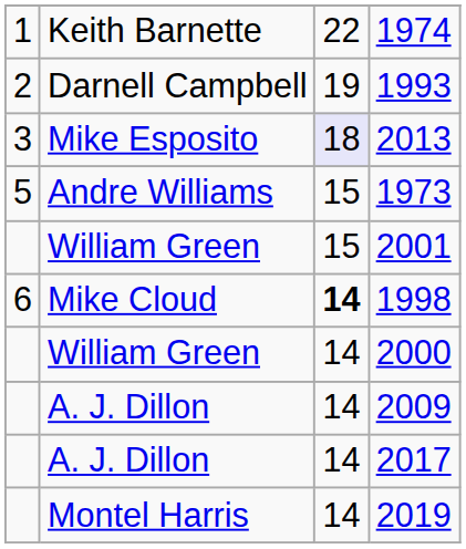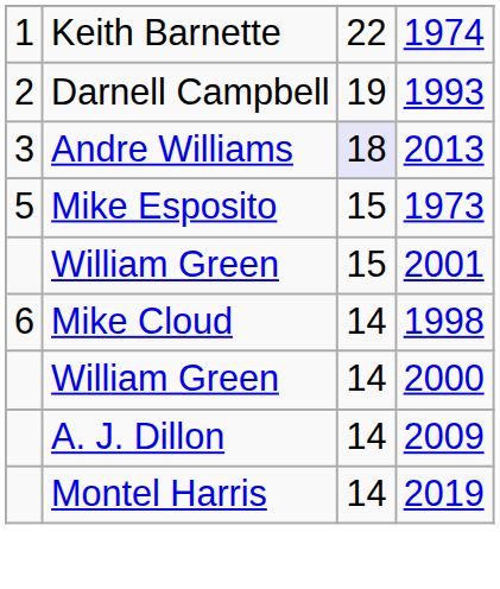 <table class="wikitable">
 <tr>
 </tr>
 <tr>
 <td>1</td>
 <td>Keith Barnette</td>
 <td>22</td>
 <td><a href='#'>1974</a></td>
 </tr>
 <tr>
 <td>2</td>
 <td>Darnell Campbell</td>
 <td>19</td>
 <td><a href='#'>1993</a></td>
 </tr>
 <tr>
 <td>3</td>
-<td><a href='#'>Mike Esposito</a></td>
+<td><a href='#'>Andre Williams</a></td>
 <td style="background: lavender;">18</td>
 <td><a href='#'>2013</a></td>
 </tr>
 <tr>
 <td>5</td>
-<td><a href='#'>Andre Williams</a></td>
+<td><a href='#'>Mike Esposito</a></td>
 <td>15</td>
 <td><a href='#'>1973</a></td>
 </tr>
 <tr>
 <td></td>
 <td><a href='#'>William Green</a></td>
 <td>15</td>
 <td><a href='#'>2001</a></td>
 </tr>
 <tr>
 <td>6</td>
 <td><a href='#'>Mike Cloud</a></td>
-<td><strong>14</strong></td>
+<td>14</td>
 <td><a href='#'>1998</a></td>
 </tr>
 <tr>
 <td></td>
 <td><a href='#'>William Green</a></td>
 <td>14</td>
 <td><a href='#'>2000</a></td>
 </tr>
 <tr>
 <td></td>
 <td><a href='#'>A. J. Dillon</a></td>
 <td>14</td>
 <td><a href='#'>2009</a></td>
 </tr>
 <tr>
 <td></td>
-<td><a href='#'>A. J. Dillon</a></td>
-<td>14</td>
-<td><a href='#'>2017</a></td>
-</tr>
-<tr>
-<td></td>
 <td><a href='#'>Montel Harris</a></td>
 <td>14</td>
 <td><a href='#'>2019</a></td>
 </tr>
 </table>
